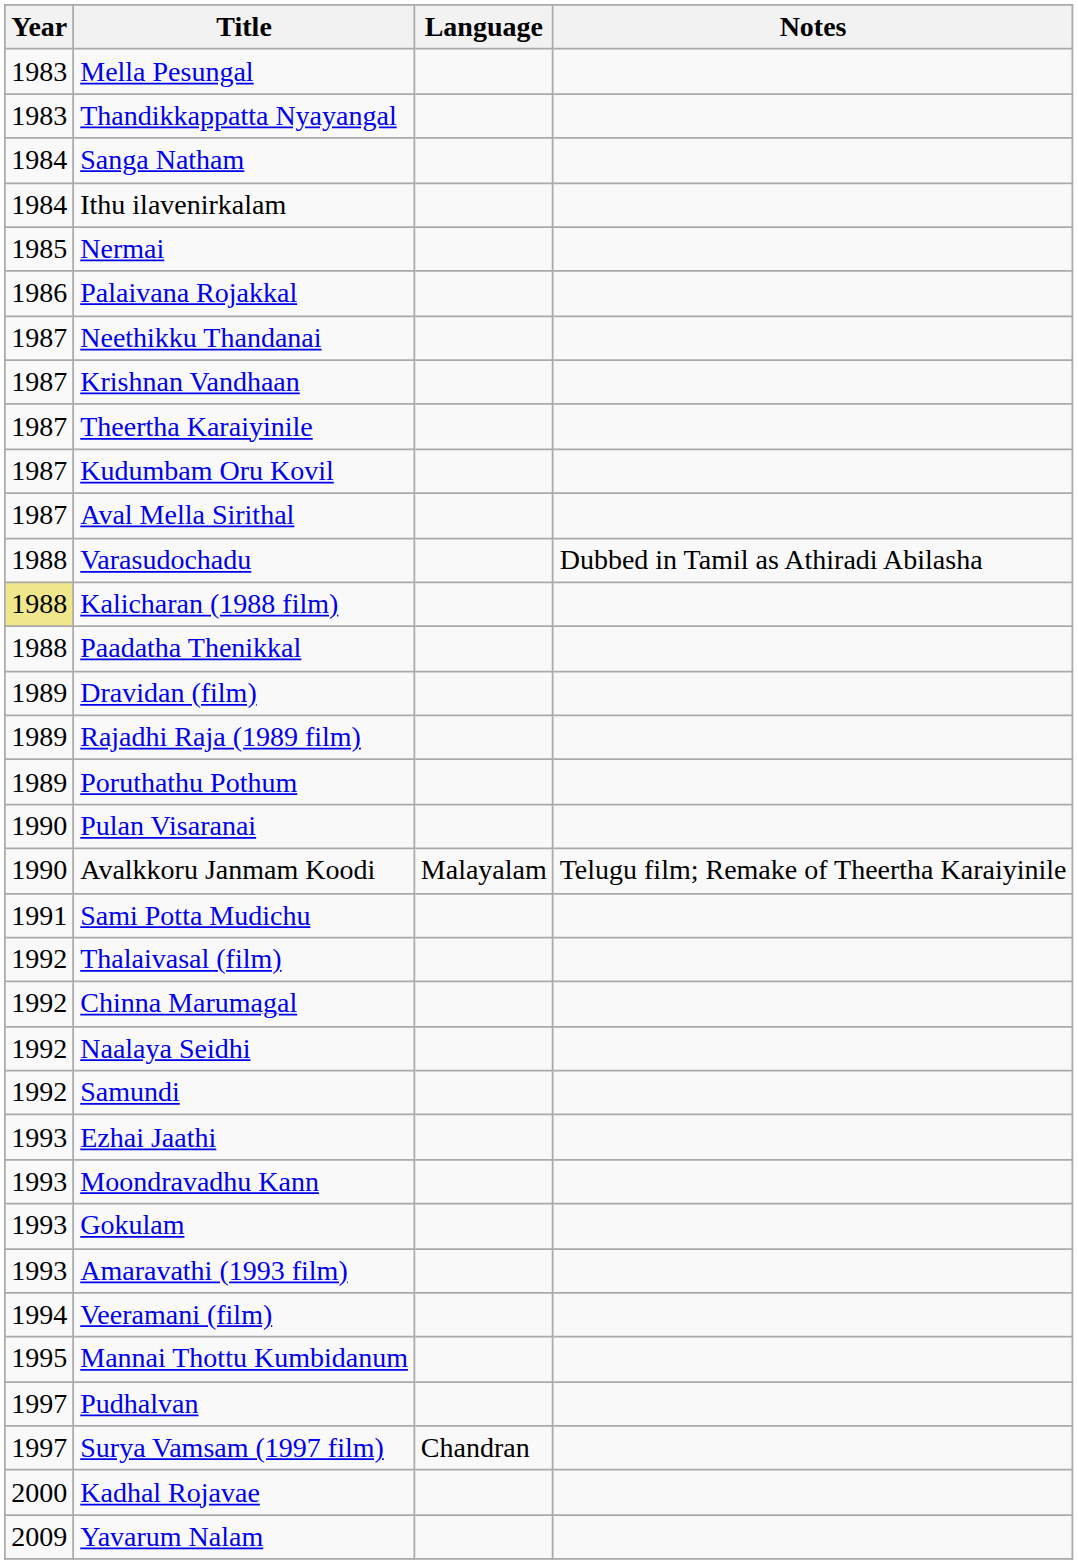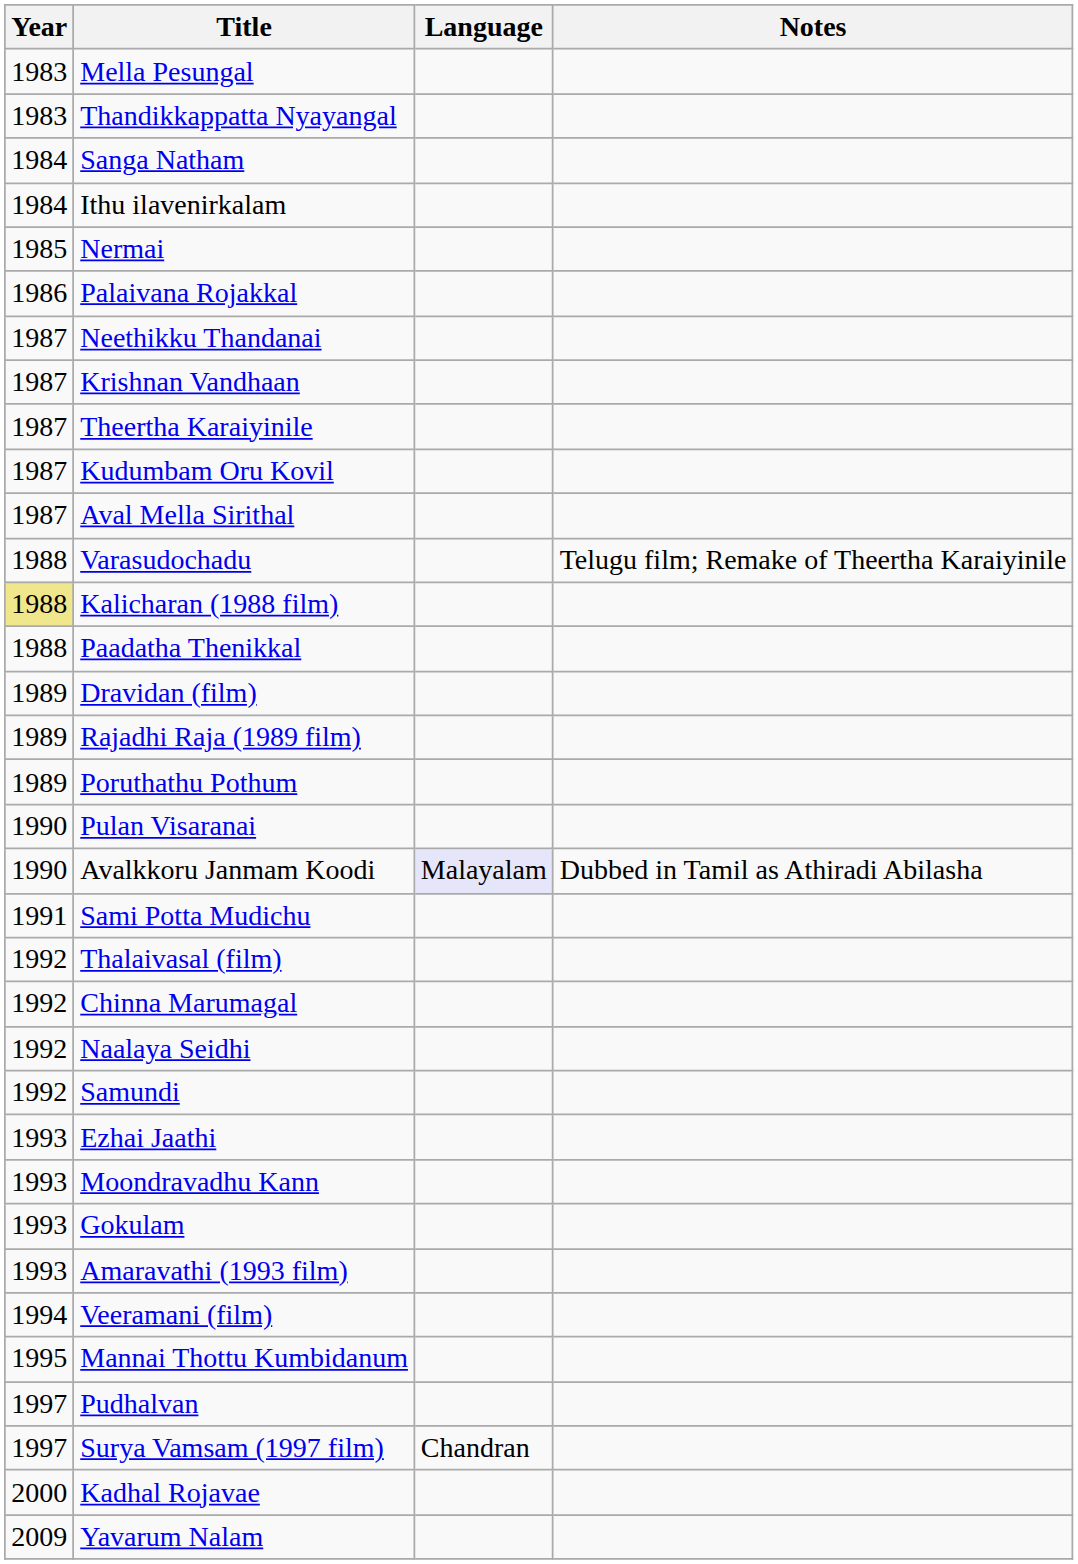 <table class="wikitable">
 <tr>
 <th>Year</th>
 <th>Title</th>
 <th>Language</th>
 <th>Notes</th>
 </tr>
 <tr>
 <td>1983</td>
 <td><a href='#'>Mella Pesungal</a></td>
 <td></td>
 <td></td>
 </tr>
 <tr>
 <td>1983</td>
 <td><a href='#'>Thandikkappatta Nyayangal</a></td>
 <td></td>
 <td></td>
 </tr>
 <tr>
 <td>1984</td>
 <td><a href='#'>Sanga Natham</a></td>
 <td></td>
 <td></td>
 </tr>
 <tr>
 <td>1984</td>
 <td>Ithu ilavenirkalam</td>
 <td></td>
 <td></td>
 </tr>
 <tr>
 <td>1985</td>
 <td><a href='#'>Nermai</a></td>
 <td></td>
 <td></td>
 </tr>
 <tr>
 <td>1986</td>
 <td><a href='#'>Palaivana Rojakkal</a></td>
 <td></td>
 <td></td>
 </tr>
 <tr>
 <td>1987</td>
 <td><a href='#'>Neethikku Thandanai</a></td>
 <td></td>
 <td></td>
 </tr>
 <tr>
 <td>1987</td>
 <td><a href='#'>Krishnan Vandhaan</a></td>
 <td></td>
 <td></td>
 </tr>
 <tr>
 <td>1987</td>
 <td><a href='#'>Theertha Karaiyinile</a></td>
 <td></td>
 <td></td>
 </tr>
 <tr>
 <td>1987</td>
 <td><a href='#'>Kudumbam Oru Kovil</a></td>
 <td></td>
 <td></td>
 </tr>
 <tr>
 <td>1987</td>
 <td><a href='#'>Aval Mella Sirithal</a></td>
 <td></td>
 <td></td>
 </tr>
 <tr>
 <td>1988</td>
 <td><a href='#'>Varasudochadu</a></td>
 <td></td>
-<td>Dubbed in Tamil as Athiradi Abilasha</td>
+<td>Telugu film; Remake of Theertha Karaiyinile</td>
 </tr>
 <tr>
 <td style="background: khaki;">1988</td>
 <td><a href='#'>Kalicharan (1988 film)</a></td>
 <td></td>
 <td></td>
 </tr>
 <tr>
 <td>1988</td>
 <td><a href='#'>Paadatha Thenikkal</a></td>
 <td></td>
 <td></td>
 </tr>
 <tr>
 <td>1989</td>
 <td><a href='#'>Dravidan (film)</a></td>
 <td></td>
 <td></td>
 </tr>
 <tr>
 <td>1989</td>
 <td><a href='#'>Rajadhi Raja (1989 film)</a></td>
 <td></td>
 <td></td>
 </tr>
 <tr>
 <td>1989</td>
 <td><a href='#'>Poruthathu Pothum</a></td>
 <td></td>
 <td></td>
 </tr>
 <tr>
 <td>1990</td>
 <td><a href='#'>Pulan Visaranai</a></td>
 <td></td>
 <td></td>
 </tr>
 <tr>
 <td>1990</td>
 <td>Avalkkoru Janmam Koodi</td>
-<td>Malayalam</td>
-<td>Telugu film; Remake of Theertha Karaiyinile</td>
+<td style="background: lavender;">Malayalam</td>
+<td>Dubbed in Tamil as Athiradi Abilasha</td>
 </tr>
 <tr>
 <td>1991</td>
 <td><a href='#'>Sami Potta Mudichu</a></td>
 <td></td>
 <td></td>
 </tr>
 <tr>
 <td>1992</td>
 <td><a href='#'>Thalaivasal (film)</a></td>
 <td></td>
 <td></td>
 </tr>
 <tr>
 <td>1992</td>
 <td><a href='#'>Chinna Marumagal </a></td>
 <td></td>
 <td></td>
 </tr>
 <tr>
 <td>1992</td>
 <td><a href='#'>Naalaya Seidhi</a></td>
 <td></td>
 <td></td>
 </tr>
 <tr>
 <td>1992</td>
 <td><a href='#'>Samundi</a></td>
 <td></td>
 <td></td>
 </tr>
 <tr>
 <td>1993</td>
 <td><a href='#'>Ezhai Jaathi</a></td>
 <td></td>
 <td></td>
 </tr>
 <tr>
 <td>1993</td>
 <td><a href='#'>Moondravadhu Kann</a></td>
 <td></td>
 <td></td>
 </tr>
 <tr>
 <td>1993</td>
 <td><a href='#'>Gokulam</a></td>
 <td></td>
 <td></td>
 </tr>
 <tr>
 <td>1993</td>
 <td><a href='#'>Amaravathi (1993 film)</a></td>
 <td></td>
 <td></td>
 </tr>
 <tr>
 <td>1994</td>
 <td><a href='#'>Veeramani (film)</a></td>
 <td></td>
 <td></td>
 </tr>
 <tr>
 <td>1995</td>
 <td><a href='#'>Mannai Thottu Kumbidanum</a></td>
 <td></td>
 <td></td>
 </tr>
 <tr>
 <td>1997</td>
 <td><a href='#'>Pudhalvan</a></td>
 <td></td>
 <td></td>
 </tr>
 <tr>
 <td>1997</td>
 <td><a href='#'>Surya Vamsam (1997 film)</a></td>
 <td>Chandran</td>
 <td></td>
 </tr>
 <tr>
 <td>2000</td>
 <td><a href='#'>Kadhal Rojavae</a></td>
 <td></td>
 <td></td>
 </tr>
 <tr>
 <td>2009</td>
 <td><a href='#'>Yavarum Nalam</a></td>
 <td></td>
 <td></td>
 </tr>
 </table>
